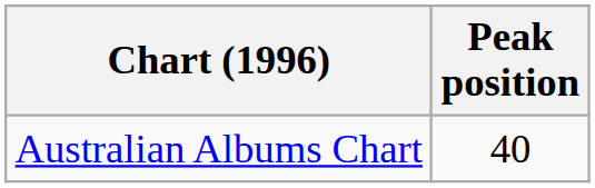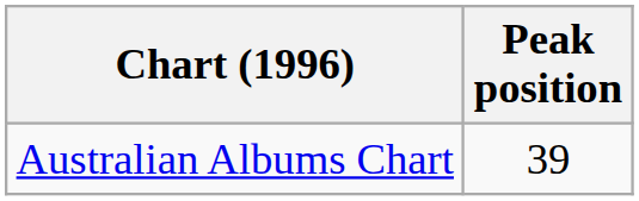 <table class="wikitable">
 <tr>
 <th>Chart (1996)</th>
 <th>Peak<br>position</th>
 </tr>
 <tr>
 <td><a href='#'>Australian Albums Chart</a></td>
-<td align="center">40</td>
+<td align="center">39</td>
 </tr>
 </table>
